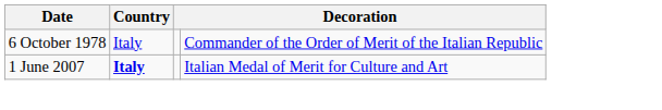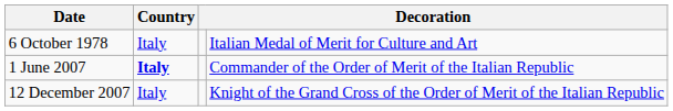 <table class="wikitable sortable">
 <tr>
 <th>Date</th>
 <th>Country</th>
 <th colspan="2">Decoration</th>
 </tr>
 <tr>
 <td>6 October 1978</td>
 <td><a href='#'>Italy</a></td>
 <td></td>
-<td><a href='#'>Commander of the Order of Merit of the Italian Republic</a></td>
+<td><a href='#'>Italian Medal of Merit for Culture and Art</a></td>
 </tr>
 <tr>
 <td>1 June 2007</td>
 <td><strong><a href='#'>Italy</a></strong></td>
 <td></td>
-<td><a href='#'>Italian Medal of Merit for Culture and Art</a></td>
+<td><a href='#'>Commander of the Order of Merit of the Italian Republic</a></td>
+</tr>
+<tr>
+<td>12 December 2007</td>
+<td><a href='#'>Italy</a></td>
+<td></td>
+<td><a href='#'>Knight of the Grand Cross of the Order of Merit of the Italian Republic</a></td>
 </tr>
 </table>
